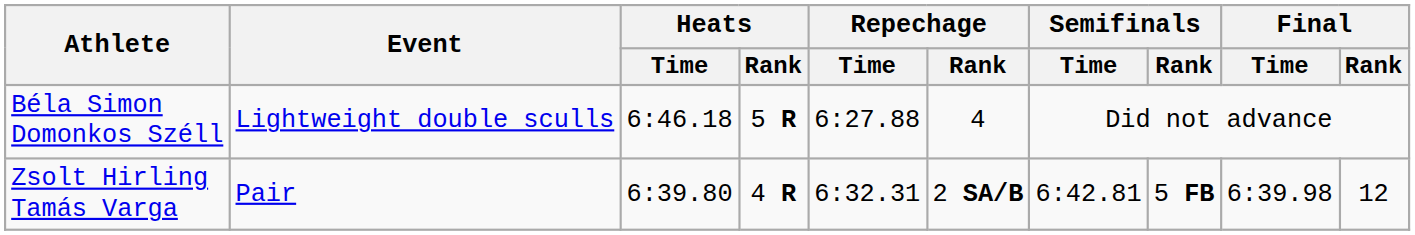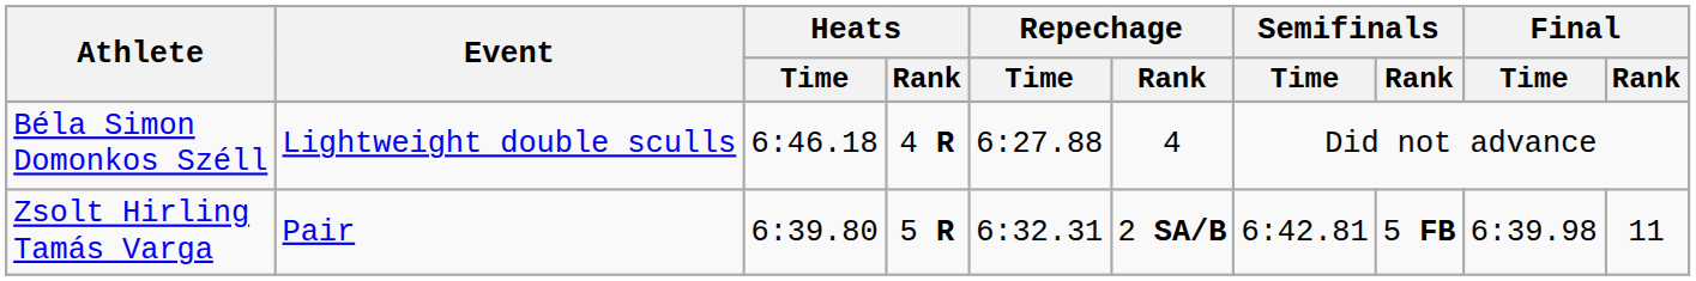 <table class=wikitable style="font-size:90%;">
 <tr>
 <th rowspan=2>Athlete</th>
 <th rowspan=2>Event</th>
 <th colspan=2>Heats</th>
 <th colspan=2>Repechage</th>
 <th colspan=2>Semifinals</th>
 <th colspan=2>Final</th>
 </tr>
 <tr style="font-size:95%">
 <th>Time</th>
 <th>Rank</th>
 <th>Time</th>
 <th>Rank</th>
 <th>Time</th>
 <th>Rank</th>
 <th>Time</th>
 <th>Rank</th>
 </tr>
 <tr align=center>
 <td align=left><a href='#'>Béla Simon</a><br><a href='#'>Domonkos Széll</a></td>
 <td align=left><a href='#'>Lightweight double sculls</a></td>
 <td>6:46.18</td>
-<td>5 <strong>R</strong></td>
+<td>4 <strong>R</strong></td>
 <td>6:27.88</td>
 <td>4</td>
 <td colspan=4>Did not advance</td>
 </tr>
 <tr align=center>
 <td align=left><a href='#'>Zsolt Hirling</a><br><a href='#'>Tamás Varga</a></td>
 <td align=left><a href='#'>Pair</a></td>
 <td>6:39.80</td>
-<td>4 <strong>R</strong></td>
+<td>5 <strong>R</strong></td>
 <td>6:32.31</td>
 <td>2 <strong>SA/B</strong></td>
 <td>6:42.81</td>
 <td>5 <strong>FB</strong></td>
 <td>6:39.98</td>
-<td>12</td>
+<td>11</td>
 </tr>
 </table>
